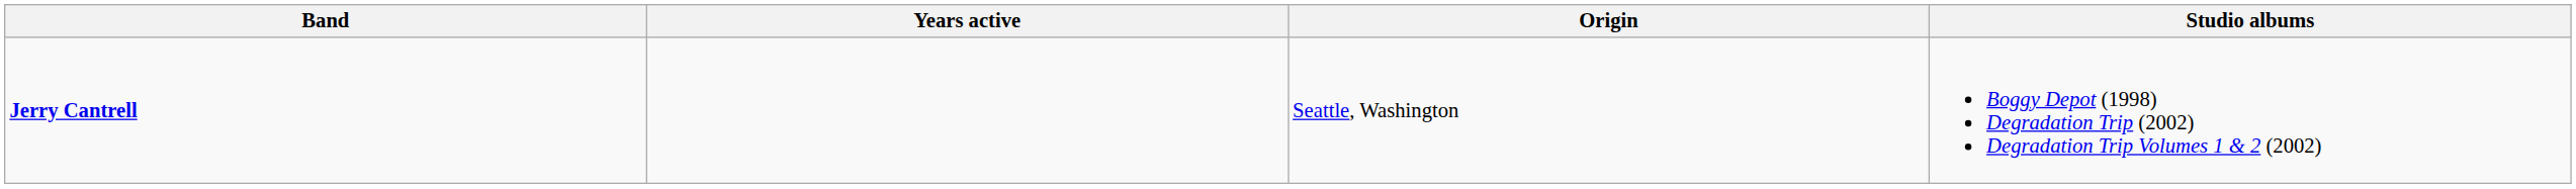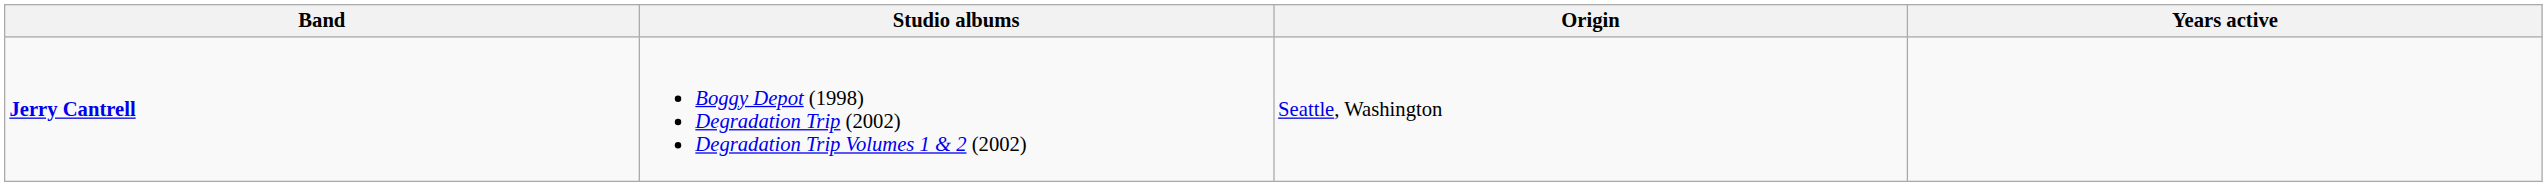 <table class="wikitable sortable">
 <tr>
 <th style="width:15%;">Band</th>
+<th style="width:15%;">Studio albums</th>
+<th style="width:15%;">Origin</th>
 <th style="width:15%;">Years active</th>
-<th style="width:15%;">Origin</th>
-<th style="width:15%;">Studio albums</th>
 </tr>
 <tr>
 <td><strong><a href='#'>Jerry Cantrell</a></strong></td>
+<td><br><ul><li><em><a href='#'>Boggy Depot</a></em> (1998)</li><li><em><a href='#'>Degradation Trip</a></em> (2002)</li><li><em><a href='#'>Degradation Trip Volumes 1 & 2</a></em> (2002)</li></ul></td>
+<td><a href='#'>Seattle</a>, Washington</td>
 <td style="text-align:center;"></td>
-<td><a href='#'>Seattle</a>, Washington</td>
-<td><br><ul><li><em><a href='#'>Boggy Depot</a></em> (1998)</li><li><em><a href='#'>Degradation Trip</a></em> (2002)</li><li><em><a href='#'>Degradation Trip Volumes 1 & 2</a></em> (2002)</li></ul></td>
 </tr>
 </table>
